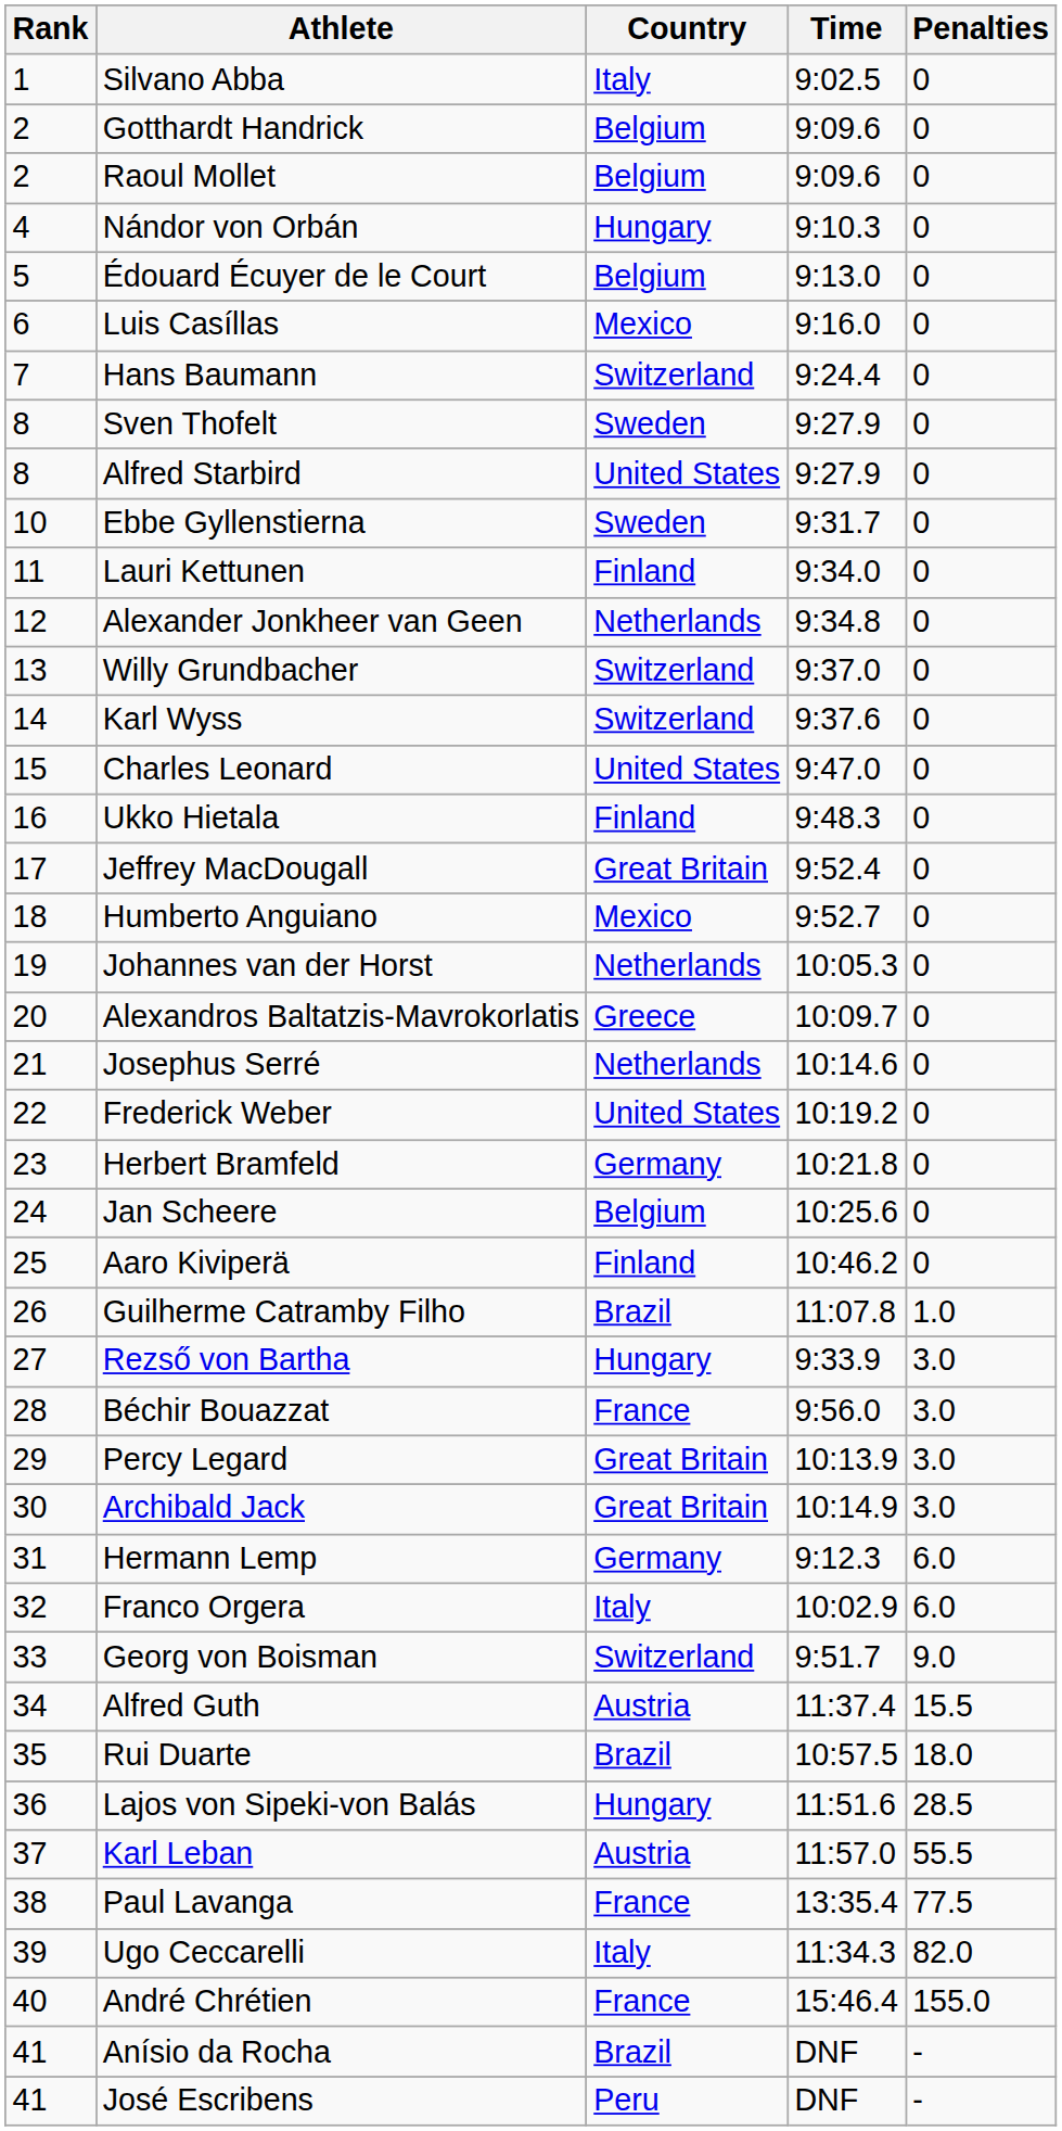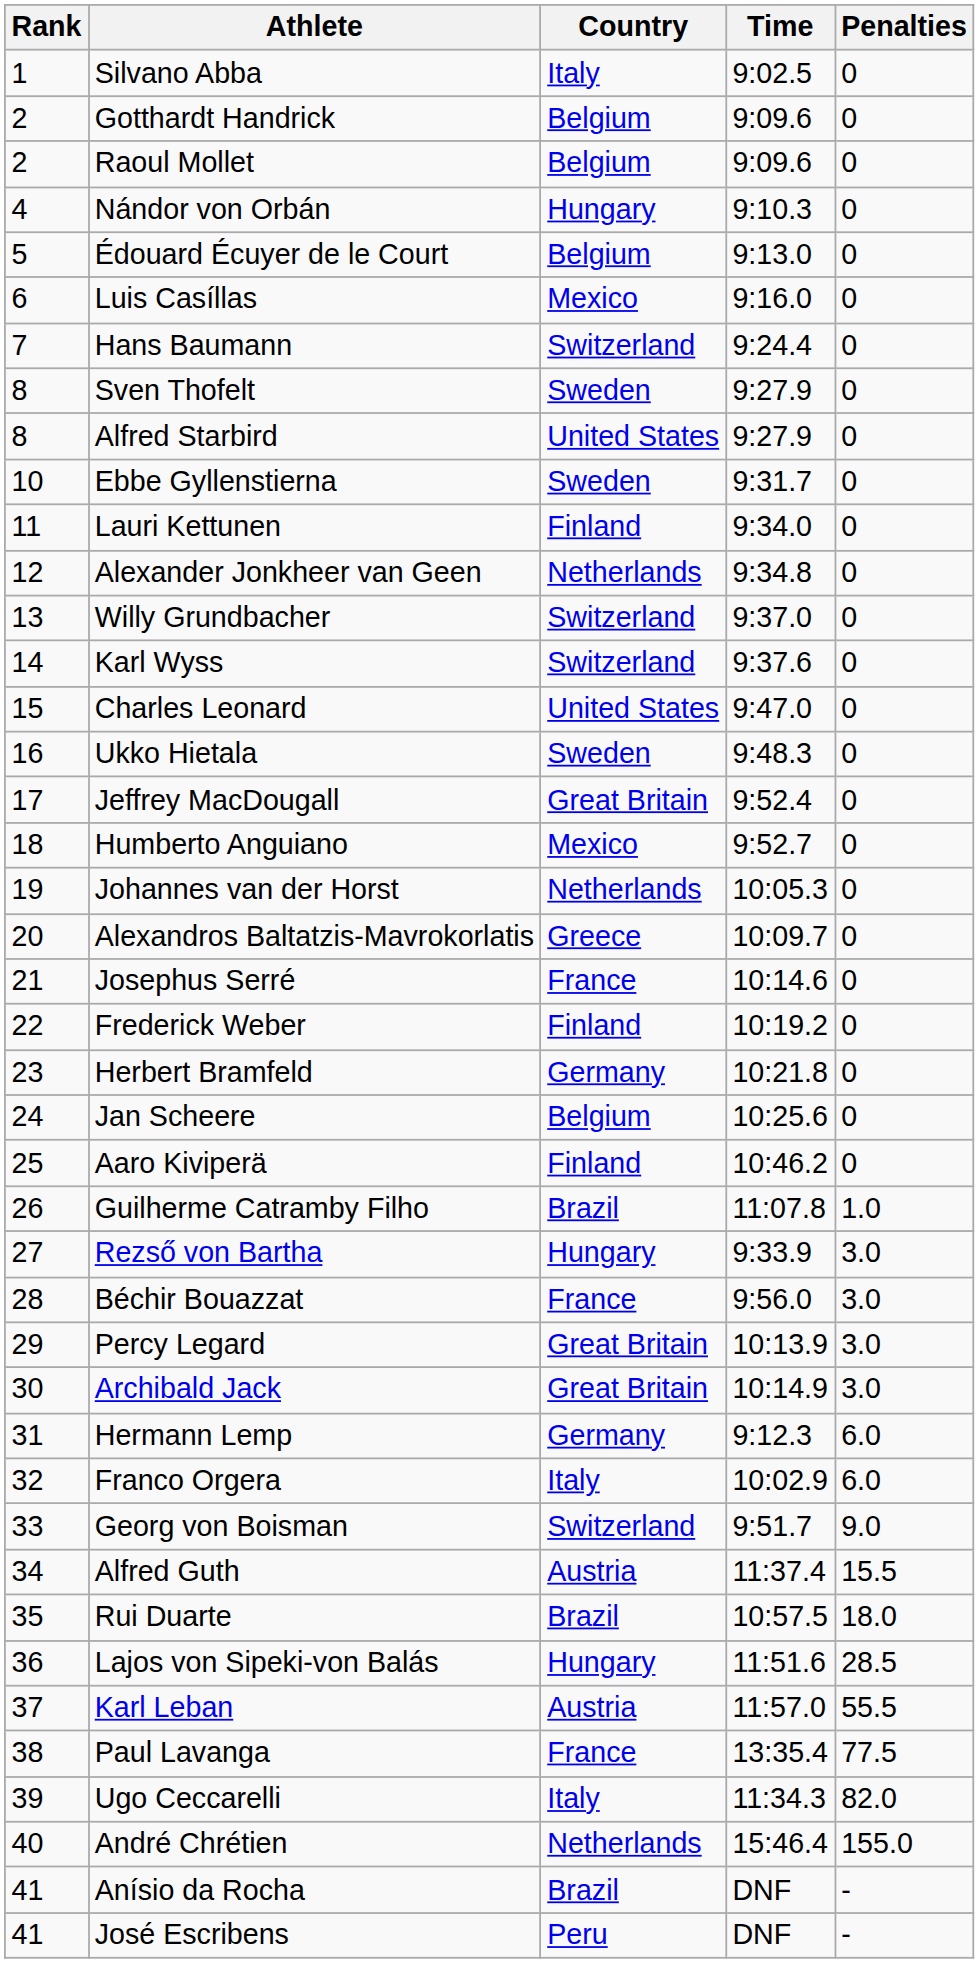 <table class="wikitable">
 <tr>
 <th>Rank</th>
 <th>Athlete</th>
 <th>Country</th>
 <th>Time</th>
 <th>Penalties</th>
 </tr>
 <tr>
 <td>1</td>
 <td>Silvano Abba</td>
 <td><a href='#'>Italy</a></td>
 <td>9:02.5</td>
 <td>0</td>
 </tr>
 <tr>
 <td>2</td>
 <td>Gotthardt Handrick</td>
 <td><a href='#'>Belgium</a></td>
 <td>9:09.6</td>
 <td>0</td>
 </tr>
 <tr>
 <td>2</td>
 <td>Raoul Mollet</td>
 <td><a href='#'>Belgium</a></td>
 <td>9:09.6</td>
 <td>0</td>
 </tr>
 <tr>
 <td>4</td>
 <td>Nándor von Orbán</td>
 <td><a href='#'>Hungary</a></td>
 <td>9:10.3</td>
 <td>0</td>
 </tr>
 <tr>
 <td>5</td>
 <td>Édouard Écuyer de le Court</td>
 <td><a href='#'>Belgium</a></td>
 <td>9:13.0</td>
 <td>0</td>
 </tr>
 <tr>
 <td>6</td>
 <td>Luis Casíllas</td>
 <td><a href='#'>Mexico</a></td>
 <td>9:16.0</td>
 <td>0</td>
 </tr>
 <tr>
 <td>7</td>
 <td>Hans Baumann</td>
 <td><a href='#'>Switzerland</a></td>
 <td>9:24.4</td>
 <td>0</td>
 </tr>
 <tr>
 <td>8</td>
 <td>Sven Thofelt</td>
 <td><a href='#'>Sweden</a></td>
 <td>9:27.9</td>
 <td>0</td>
 </tr>
 <tr>
 <td>8</td>
 <td>Alfred Starbird</td>
 <td><a href='#'>United States</a></td>
 <td>9:27.9</td>
 <td>0</td>
 </tr>
 <tr>
 <td>10</td>
 <td>Ebbe Gyllenstierna</td>
 <td><a href='#'>Sweden</a></td>
 <td>9:31.7</td>
 <td>0</td>
 </tr>
 <tr>
 <td>11</td>
 <td>Lauri Kettunen</td>
 <td><a href='#'>Finland</a></td>
 <td>9:34.0</td>
 <td>0</td>
 </tr>
 <tr>
 <td>12</td>
 <td>Alexander Jonkheer van Geen</td>
 <td><a href='#'>Netherlands</a></td>
 <td>9:34.8</td>
 <td>0</td>
 </tr>
 <tr>
 <td>13</td>
 <td>Willy Grundbacher</td>
 <td><a href='#'>Switzerland</a></td>
 <td>9:37.0</td>
 <td>0</td>
 </tr>
 <tr>
 <td>14</td>
 <td>Karl Wyss</td>
 <td><a href='#'>Switzerland</a></td>
 <td>9:37.6</td>
 <td>0</td>
 </tr>
 <tr>
 <td>15</td>
 <td>Charles Leonard</td>
 <td><a href='#'>United States</a></td>
 <td>9:47.0</td>
 <td>0</td>
 </tr>
 <tr>
 <td>16</td>
 <td>Ukko Hietala</td>
-<td><a href='#'>Finland</a></td>
+<td><a href='#'>Sweden</a></td>
 <td>9:48.3</td>
 <td>0</td>
 </tr>
 <tr>
 <td>17</td>
 <td>Jeffrey MacDougall</td>
 <td><a href='#'>Great Britain</a></td>
 <td>9:52.4</td>
 <td>0</td>
 </tr>
 <tr>
 <td>18</td>
 <td>Humberto Anguiano</td>
 <td><a href='#'>Mexico</a></td>
 <td>9:52.7</td>
 <td>0</td>
 </tr>
 <tr>
 <td>19</td>
 <td>Johannes van der Horst</td>
 <td><a href='#'>Netherlands</a></td>
 <td>10:05.3</td>
 <td>0</td>
 </tr>
 <tr>
 <td>20</td>
 <td>Alexandros Baltatzis-Mavrokorlatis</td>
 <td><a href='#'>Greece</a></td>
 <td>10:09.7</td>
 <td>0</td>
 </tr>
 <tr>
 <td>21</td>
 <td>Josephus Serré</td>
-<td><a href='#'>Netherlands</a></td>
+<td><a href='#'>France</a></td>
 <td>10:14.6</td>
 <td>0</td>
 </tr>
 <tr>
 <td>22</td>
 <td>Frederick Weber</td>
-<td><a href='#'>United States</a></td>
+<td><a href='#'>Finland</a></td>
 <td>10:19.2</td>
 <td>0</td>
 </tr>
 <tr>
 <td>23</td>
 <td>Herbert Bramfeld</td>
 <td><a href='#'>Germany</a></td>
 <td>10:21.8</td>
 <td>0</td>
 </tr>
 <tr>
 <td>24</td>
 <td>Jan Scheere</td>
 <td><a href='#'>Belgium</a></td>
 <td>10:25.6</td>
 <td>0</td>
 </tr>
 <tr>
 <td>25</td>
 <td>Aaro Kiviperä</td>
 <td><a href='#'>Finland</a></td>
 <td>10:46.2</td>
 <td>0</td>
 </tr>
 <tr>
 <td>26</td>
 <td>Guilherme Catramby Filho</td>
 <td><a href='#'>Brazil</a></td>
 <td>11:07.8</td>
 <td>1.0</td>
 </tr>
 <tr>
 <td>27</td>
 <td><a href='#'>Rezső von Bartha</a></td>
 <td><a href='#'>Hungary</a></td>
 <td>9:33.9</td>
 <td>3.0</td>
 </tr>
 <tr>
 <td>28</td>
 <td>Béchir Bouazzat</td>
 <td><a href='#'>France</a></td>
 <td>9:56.0</td>
 <td>3.0</td>
 </tr>
 <tr>
 <td>29</td>
 <td>Percy Legard</td>
 <td><a href='#'>Great Britain</a></td>
 <td>10:13.9</td>
 <td>3.0</td>
 </tr>
 <tr>
 <td>30</td>
 <td><a href='#'>Archibald Jack</a></td>
 <td><a href='#'>Great Britain</a></td>
 <td>10:14.9</td>
 <td>3.0</td>
 </tr>
 <tr>
 <td>31</td>
 <td>Hermann Lemp</td>
 <td><a href='#'>Germany</a></td>
 <td>9:12.3</td>
 <td>6.0</td>
 </tr>
 <tr>
 <td>32</td>
 <td>Franco Orgera</td>
 <td><a href='#'>Italy</a></td>
 <td>10:02.9</td>
 <td>6.0</td>
 </tr>
 <tr>
 <td>33</td>
 <td>Georg von Boisman</td>
 <td><a href='#'>Switzerland</a></td>
 <td>9:51.7</td>
 <td>9.0</td>
 </tr>
 <tr>
 <td>34</td>
 <td>Alfred Guth</td>
 <td><a href='#'>Austria</a></td>
 <td>11:37.4</td>
 <td>15.5</td>
 </tr>
 <tr>
 <td>35</td>
 <td>Rui Duarte</td>
 <td><a href='#'>Brazil</a></td>
 <td>10:57.5</td>
 <td>18.0</td>
 </tr>
 <tr>
 <td>36</td>
 <td>Lajos von Sipeki-von Balás</td>
 <td><a href='#'>Hungary</a></td>
 <td>11:51.6</td>
 <td>28.5</td>
 </tr>
 <tr>
 <td>37</td>
 <td><a href='#'>Karl Leban</a></td>
 <td><a href='#'>Austria</a></td>
 <td>11:57.0</td>
 <td>55.5</td>
 </tr>
 <tr>
 <td>38</td>
 <td>Paul Lavanga</td>
 <td><a href='#'>France</a></td>
 <td>13:35.4</td>
 <td>77.5</td>
 </tr>
 <tr>
 <td>39</td>
 <td>Ugo Ceccarelli</td>
 <td><a href='#'>Italy</a></td>
 <td>11:34.3</td>
 <td>82.0</td>
 </tr>
 <tr>
 <td>40</td>
 <td>André Chrétien</td>
-<td><a href='#'>France</a></td>
+<td><a href='#'>Netherlands</a></td>
 <td>15:46.4</td>
 <td>155.0</td>
 </tr>
 <tr>
 <td>41</td>
 <td>Anísio da Rocha</td>
 <td><a href='#'>Brazil</a></td>
 <td>DNF</td>
 <td>-</td>
 </tr>
 <tr>
 <td>41</td>
 <td>José Escribens</td>
 <td><a href='#'>Peru</a></td>
 <td>DNF</td>
 <td>-</td>
 </tr>
 </table>
